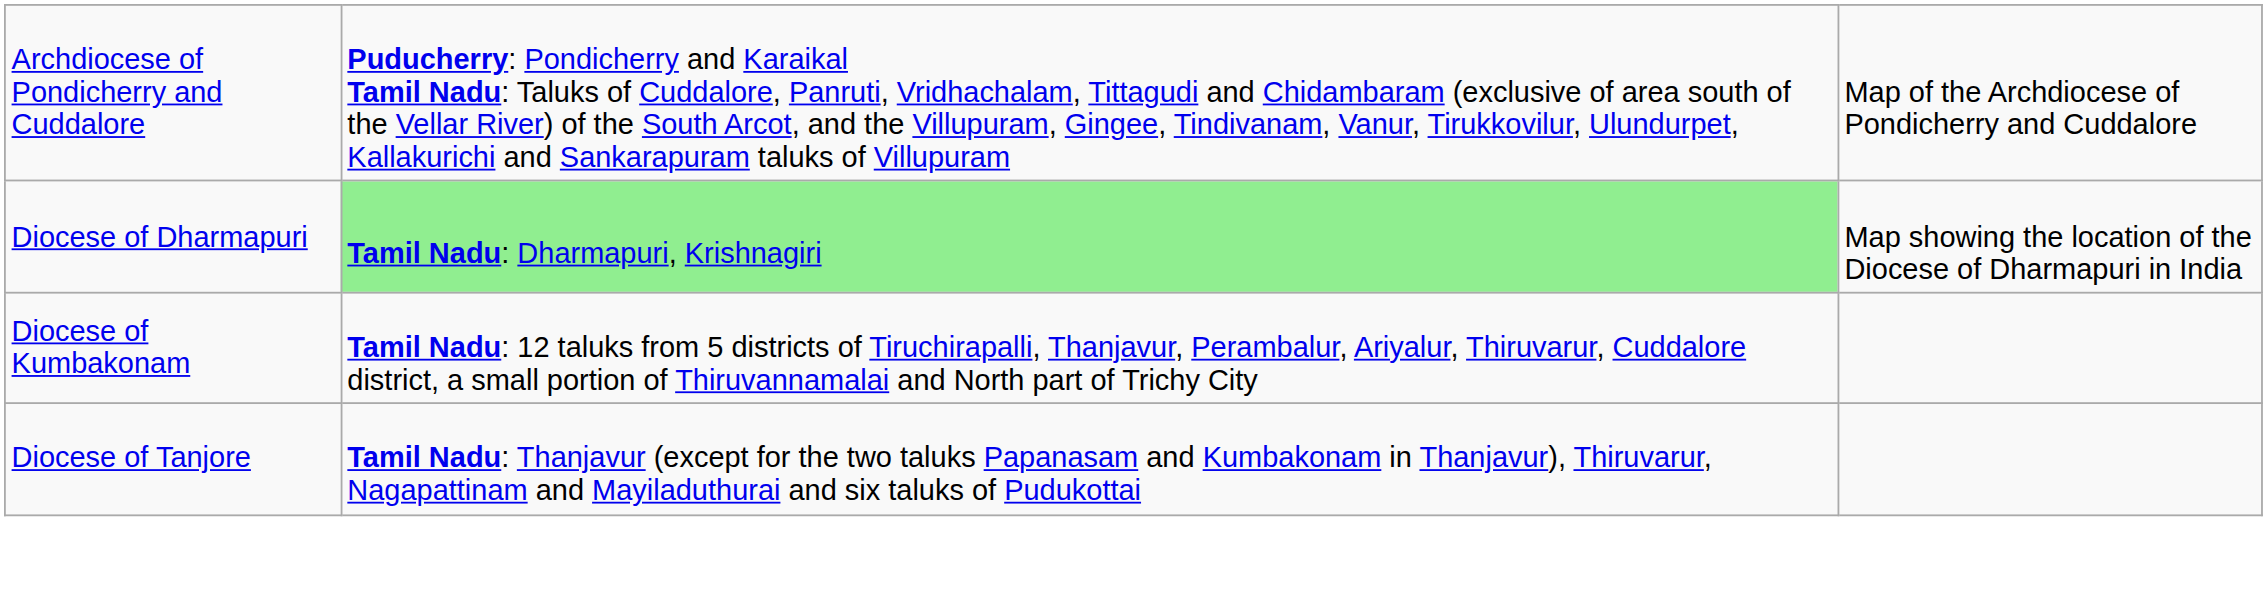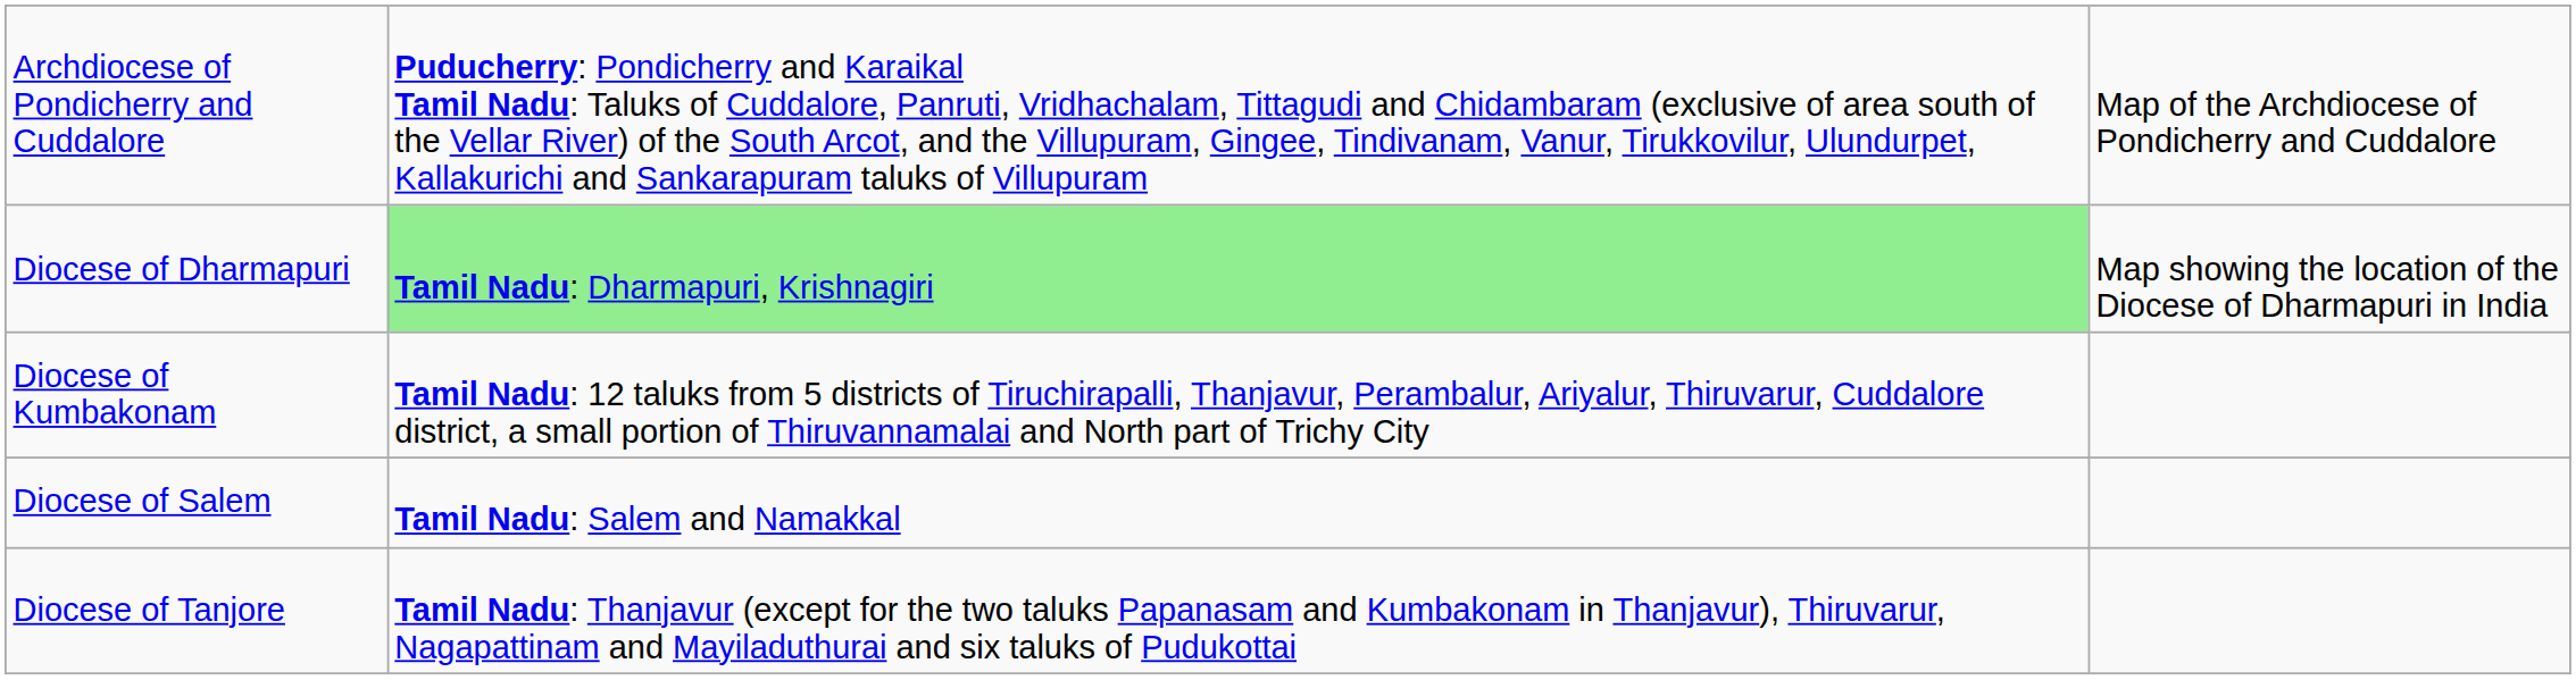 <table class="wikitable">
 <tr>
 <td><a href='#'>Archdiocese of Pondicherry and Cuddalore</a></td>
 <td><br><strong><a href='#'>Puducherry</a></strong>: <a href='#'>Pondicherry</a> and <a href='#'>Karaikal</a><br><strong><a href='#'>Tamil Nadu</a></strong>: Taluks of <a href='#'>Cuddalore</a>, <a href='#'>Panruti</a>, <a href='#'>Vridhachalam</a>, <a href='#'>Tittagudi</a> and <a href='#'>Chidambaram</a> (exclusive of area south of the <a href='#'>Vellar River</a>) of the <a href='#'>South Arcot</a>, and the <a href='#'>Villupuram</a>, <a href='#'>Gingee</a>, <a href='#'>Tindivanam</a>, <a href='#'>Vanur</a>, <a href='#'>Tirukkovilur</a>, <a href='#'>Ulundurpet</a>, <a href='#'>Kallakurichi</a> and <a href='#'>Sankarapuram</a> taluks of <a href='#'>Villupuram</a></td>
 <td><br>Map of the Archdiocese of Pondicherry and Cuddalore</td>
 </tr>
 <tr>
 <td><a href='#'>Diocese of Dharmapuri</a></td>
 <td style="background: lightgreen;"><br><strong><a href='#'>Tamil Nadu</a></strong>: <a href='#'>Dharmapuri</a>, <a href='#'>Krishnagiri</a></td>
 <td><br>Map showing the location of the Diocese of Dharmapuri in India</td>
 </tr>
 <tr>
 <td><a href='#'>Diocese of Kumbakonam</a></td>
 <td><br><strong><a href='#'>Tamil Nadu</a></strong>: 12 taluks from 5 districts of <a href='#'>Tiruchirapalli</a>, <a href='#'>Thanjavur</a>, <a href='#'>Perambalur</a>, <a href='#'>Ariyalur</a>, <a href='#'>Thiruvarur</a>, <a href='#'>Cuddalore</a> district, a small portion of <a href='#'>Thiruvannamalai</a> and North part of Trichy City</td>
 <td></td>
 </tr>
 <tr>
+<td><a href='#'>Diocese of Salem</a></td>
+<td><br><strong><a href='#'>Tamil Nadu</a></strong>: <a href='#'>Salem</a> and <a href='#'>Namakkal</a></td>
+<td></td>
+</tr>
+<tr>
 <td><a href='#'>Diocese of Tanjore</a></td>
 <td><br><strong><a href='#'>Tamil Nadu</a></strong>: <a href='#'>Thanjavur</a> (except for the two taluks <a href='#'>Papanasam</a> and <a href='#'>Kumbakonam</a> in <a href='#'>Thanjavur</a>), <a href='#'>Thiruvarur</a>, <a href='#'>Nagapattinam</a> and <a href='#'>Mayiladuthurai</a> and six taluks of <a href='#'>Pudukottai</a></td>
 <td></td>
 </tr>
 </table>
